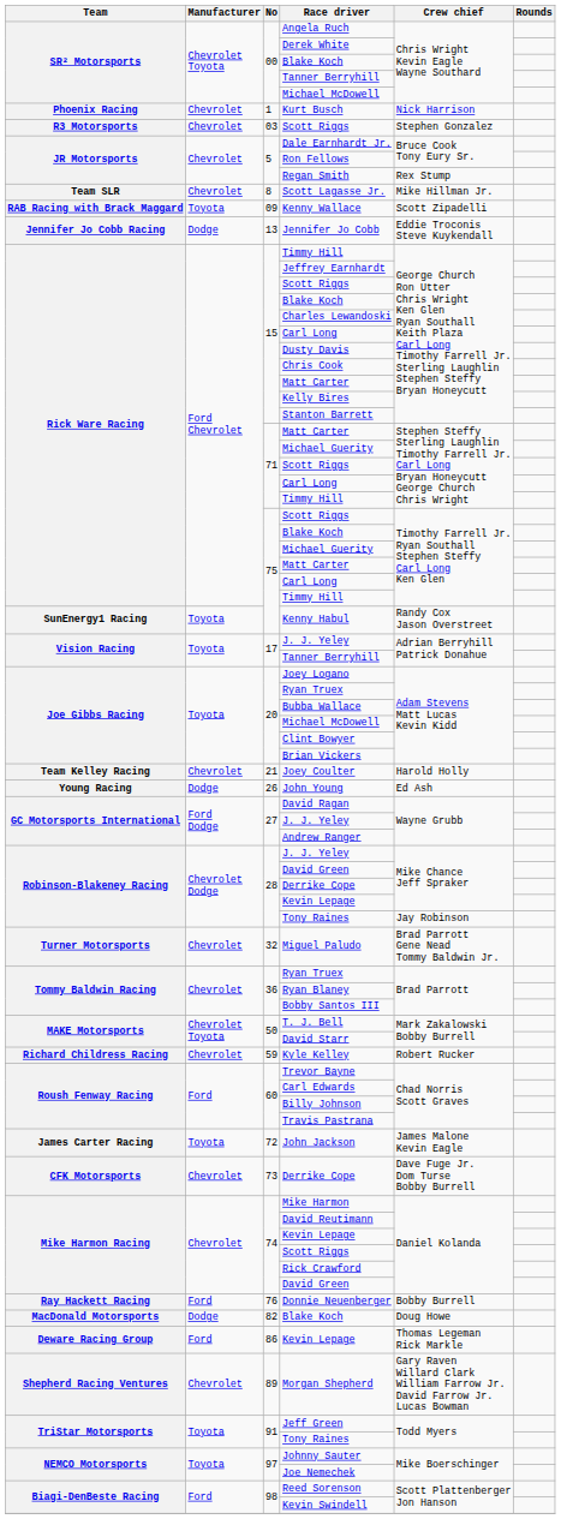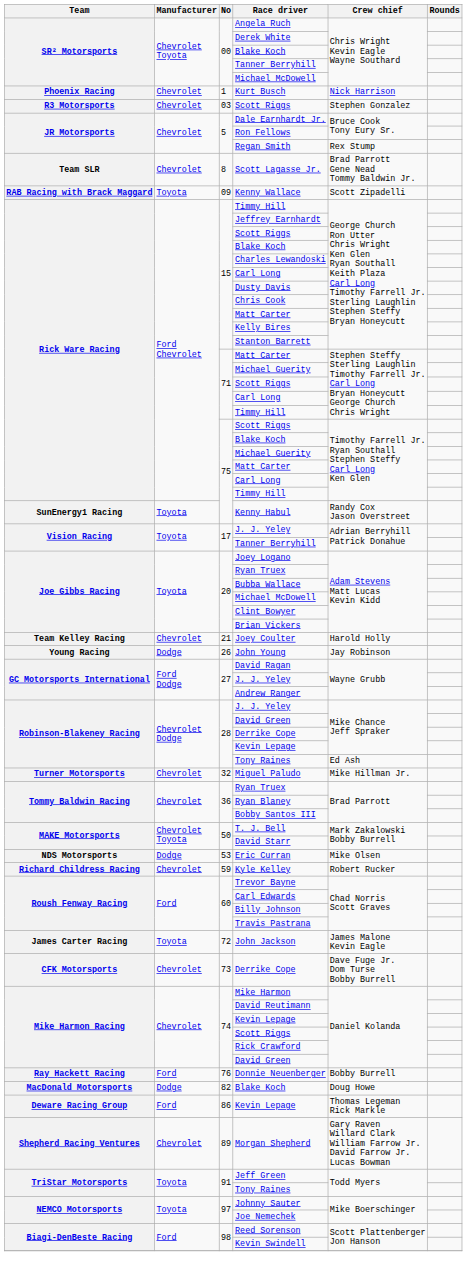 <table class="wikitable" style="font-size: 95%;">
 <tr>
 <th>Team</th>
 <th>Manufacturer</th>
 <th>No</th>
 <th>Race driver</th>
 <th>Crew chief</th>
 <th>Rounds</th>
 </tr>
 <tr>
 <th rowspan=5><a href='#'>SR² Motorsports</a></th>
 <td rowspan=5><a href='#'>Chevrolet</a><br><a href='#'>Toyota</a></td>
 <td rowspan=5>00</td>
 <td><a href='#'>Angela Ruch</a></td>
 <td rowspan=5>Chris Wright <small></small><br>Kevin Eagle <small></small><br>Wayne Southard <small></small></td>
 <td></td>
 </tr>
 <tr>
 <td><a href='#'>Derek White</a></td>
 <td></td>
 </tr>
 <tr>
 <td><a href='#'>Blake Koch</a></td>
 <td></td>
 </tr>
 <tr>
 <td><a href='#'>Tanner Berryhill</a></td>
 <td></td>
 </tr>
 <tr>
 <td><a href='#'>Michael McDowell</a></td>
 <td></td>
 </tr>
 <tr>
 <th><a href='#'>Phoenix Racing</a></th>
 <td><a href='#'>Chevrolet</a></td>
 <td>1</td>
 <td><a href='#'>Kurt Busch</a></td>
 <td><a href='#'>Nick Harrison</a></td>
 <td></td>
 </tr>
 <tr>
 <th><a href='#'>R3 Motorsports</a></th>
 <td><a href='#'>Chevrolet</a></td>
 <td>03</td>
 <td><a href='#'>Scott Riggs</a></td>
 <td>Stephen Gonzalez</td>
 <td></td>
 </tr>
 <tr>
 <th rowspan=3><a href='#'>JR Motorsports</a></th>
 <td rowspan=3><a href='#'>Chevrolet</a></td>
 <td rowspan=3>5</td>
 <td><a href='#'>Dale Earnhardt Jr.</a></td>
 <td rowspan=2>Bruce Cook <small></small><br>Tony Eury Sr. <small></small></td>
 <td></td>
 </tr>
 <tr>
 <td><a href='#'>Ron Fellows</a></td>
 <td></td>
 </tr>
 <tr>
 <td><a href='#'>Regan Smith</a></td>
 <td>Rex Stump</td>
 <td></td>
 </tr>
 <tr>
 <th>Team SLR</th>
 <td><a href='#'>Chevrolet</a></td>
 <td>8</td>
 <td><a href='#'>Scott Lagasse Jr.</a></td>
-<td>Mike Hillman Jr.</td>
+<td>Brad Parrott <small></small><br>Gene Nead <small></small><br>Tommy Baldwin Jr. <small></small></td>
 <td></td>
 </tr>
 <tr>
 <th><a href='#'>RAB Racing with Brack Maggard</a></th>
 <td><a href='#'>Toyota</a></td>
 <td>09</td>
 <td><a href='#'>Kenny Wallace</a></td>
 <td>Scott Zipadelli</td>
-<td></td>
-</tr>
-<tr>
-<th><a href='#'>Jennifer Jo Cobb Racing</a></th>
-<td><a href='#'>Dodge</a></td>
-<td>13</td>
-<td><a href='#'>Jennifer Jo Cobb</a></td>
-<td>Eddie Troconis <small></small><br>Steve Kuykendall <small></small></td>
 <td></td>
 </tr>
 <tr>
 <th rowspan=22><a href='#'>Rick Ware Racing</a></th>
 <td rowspan=22><a href='#'>Ford</a><br><a href='#'>Chevrolet</a></td>
 <td rowspan=11>15</td>
 <td><a href='#'>Timmy Hill</a></td>
 <td rowspan=11>George Church <small></small><br>Ron Utter <small></small><br>Chris Wright <small></small><br>Ken Glen <small></small><br>Ryan Southall <small></small><br>Keith Plaza <small></small><br><a href='#'>Carl Long</a> <small></small><br>Timothy Farrell Jr. <small></small><br>Sterling Laughlin <small></small><br>Stephen Steffy <small></small><br>Bryan Honeycutt <small></small></td>
 <td></td>
 </tr>
 <tr>
 <td><a href='#'>Jeffrey Earnhardt</a></td>
 <td></td>
 </tr>
 <tr>
 <td><a href='#'>Scott Riggs</a></td>
 <td></td>
 </tr>
 <tr>
 <td><a href='#'>Blake Koch</a></td>
 <td></td>
 </tr>
 <tr>
 <td><a href='#'>Charles Lewandoski</a></td>
 <td></td>
 </tr>
 <tr>
 <td><a href='#'>Carl Long</a></td>
 <td></td>
 </tr>
 <tr>
 <td><a href='#'>Dusty Davis</a></td>
 <td></td>
 </tr>
 <tr>
 <td><a href='#'>Chris Cook</a></td>
 <td></td>
 </tr>
 <tr>
 <td><a href='#'>Matt Carter</a></td>
 <td></td>
 </tr>
 <tr>
 <td><a href='#'>Kelly Bires</a></td>
 <td></td>
 </tr>
 <tr>
 <td><a href='#'>Stanton Barrett</a></td>
 <td></td>
 </tr>
 <tr>
 <td rowspan=5>71</td>
 <td><a href='#'>Matt Carter</a></td>
 <td rowspan=5>Stephen Steffy <small></small><br>Sterling Laughlin <small></small><br>Timothy Farrell Jr. <small></small><br><a href='#'>Carl Long</a> <small></small><br>Bryan Honeycutt <small></small><br>George Church <small></small><br>Chris Wright <small></small></td>
 <td></td>
 </tr>
 <tr>
 <td><a href='#'>Michael Guerity</a></td>
 <td></td>
 </tr>
 <tr>
 <td><a href='#'>Scott Riggs</a></td>
 <td></td>
 </tr>
 <tr>
 <td><a href='#'>Carl Long</a></td>
 <td></td>
 </tr>
 <tr>
 <td><a href='#'>Timmy Hill</a></td>
 <td></td>
 </tr>
 <tr>
 <td rowspan=7>75</td>
 <td><a href='#'>Scott Riggs</a></td>
 <td rowspan=6>Timothy Farrell Jr. <small></small><br>Ryan Southall <small></small><br>Stephen Steffy <small></small><br><a href='#'>Carl Long</a> <small></small><br>Ken Glen <small></small></td>
 <td></td>
 </tr>
 <tr>
 <td><a href='#'>Blake Koch</a></td>
 <td></td>
 </tr>
 <tr>
 <td><a href='#'>Michael Guerity</a></td>
 <td></td>
 </tr>
 <tr>
 <td><a href='#'>Matt Carter</a></td>
 <td></td>
 </tr>
 <tr>
 <td><a href='#'>Carl Long</a></td>
 <td></td>
 </tr>
 <tr>
 <td><a href='#'>Timmy Hill</a></td>
 <td></td>
 </tr>
 <tr>
 <th>SunEnergy1 Racing</th>
 <td><a href='#'>Toyota</a></td>
 <td><a href='#'>Kenny Habul</a></td>
 <td>Randy Cox <small></small><br>Jason Overstreet <small></small></td>
 <td></td>
 </tr>
 <tr>
 <th rowspan=2><a href='#'>Vision Racing</a></th>
 <td rowspan=2><a href='#'>Toyota</a></td>
 <td rowspan=2>17</td>
 <td><a href='#'>J. J. Yeley</a></td>
 <td rowspan=2>Adrian Berryhill <small></small><br>Patrick Donahue <small></small></td>
 <td></td>
 </tr>
 <tr>
 <td><a href='#'>Tanner Berryhill</a></td>
 <td></td>
 </tr>
 <tr>
 <th rowspan=6><a href='#'>Joe Gibbs Racing</a></th>
 <td rowspan=6><a href='#'>Toyota</a></td>
 <td rowspan=6>20</td>
 <td><a href='#'>Joey Logano</a></td>
 <td rowspan=6><a href='#'>Adam Stevens</a> <small></small><br>Matt Lucas <small></small><br>Kevin Kidd <small></small></td>
 <td></td>
 </tr>
 <tr>
 <td><a href='#'>Ryan Truex</a></td>
 <td></td>
 </tr>
 <tr>
 <td><a href='#'>Bubba Wallace</a></td>
 <td></td>
 </tr>
 <tr>
 <td><a href='#'>Michael McDowell</a></td>
 <td></td>
 </tr>
 <tr>
 <td><a href='#'>Clint Bowyer</a></td>
 <td></td>
 </tr>
 <tr>
 <td><a href='#'>Brian Vickers</a></td>
 <td></td>
 </tr>
 <tr>
 <th>Team Kelley Racing</th>
 <td><a href='#'>Chevrolet</a></td>
 <td>21</td>
 <td><a href='#'>Joey Coulter</a></td>
 <td>Harold Holly</td>
 <td></td>
 </tr>
 <tr>
 <th>Young Racing</th>
 <td><a href='#'>Dodge</a></td>
 <td>26</td>
 <td><a href='#'>John Young</a></td>
-<td>Ed Ash</td>
+<td>Jay Robinson</td>
 <td></td>
 </tr>
 <tr>
 <th rowspan=3><a href='#'>GC Motorsports International</a></th>
 <td rowspan=3><a href='#'>Ford</a><br><a href='#'>Dodge</a></td>
 <td rowspan=3>27</td>
 <td><a href='#'>David Ragan</a></td>
 <td rowspan=3>Wayne Grubb</td>
 <td></td>
 </tr>
 <tr>
 <td><a href='#'>J. J. Yeley</a></td>
 <td></td>
 </tr>
 <tr>
 <td><a href='#'>Andrew Ranger</a></td>
 <td></td>
 </tr>
 <tr>
 <th rowspan=5><a href='#'>Robinson-Blakeney Racing</a></th>
 <td rowspan=5><a href='#'>Chevrolet</a><br><a href='#'>Dodge</a></td>
 <td rowspan=5>28</td>
 <td><a href='#'>J. J. Yeley</a></td>
 <td rowspan=4>Mike Chance <small></small><br>Jeff Spraker <small></small></td>
 <td></td>
 </tr>
 <tr>
 <td><a href='#'>David Green</a></td>
 <td></td>
 </tr>
 <tr>
 <td><a href='#'>Derrike Cope</a></td>
 <td></td>
 </tr>
 <tr>
 <td><a href='#'>Kevin Lepage</a></td>
 <td></td>
 </tr>
 <tr>
 <td><a href='#'>Tony Raines</a></td>
-<td>Jay Robinson</td>
+<td>Ed Ash</td>
 <td></td>
 </tr>
 <tr>
 <th><a href='#'>Turner Motorsports</a></th>
 <td><a href='#'>Chevrolet</a></td>
 <td>32</td>
 <td><a href='#'>Miguel Paludo</a></td>
-<td>Brad Parrott <small></small><br>Gene Nead <small></small><br>Tommy Baldwin Jr. <small></small></td>
+<td>Mike Hillman Jr.</td>
 <td></td>
 </tr>
 <tr>
 <th rowspan=3><a href='#'>Tommy Baldwin Racing</a></th>
 <td rowspan=3><a href='#'>Chevrolet</a></td>
 <td rowspan=3>36</td>
 <td><a href='#'>Ryan Truex</a></td>
 <td rowspan=3>Brad Parrott</td>
 <td></td>
 </tr>
 <tr>
 <td><a href='#'>Ryan Blaney</a></td>
 <td></td>
 </tr>
 <tr>
 <td><a href='#'>Bobby Santos III</a></td>
 <td></td>
 </tr>
 <tr>
 <th rowspan=2><a href='#'>MAKE Motorsports</a></th>
 <td rowspan=2><a href='#'>Chevrolet</a><br><a href='#'>Toyota</a></td>
 <td rowspan=2>50</td>
 <td><a href='#'>T. J. Bell</a></td>
 <td rowspan=2>Mark Zakalowski <small></small><br>Bobby Burrell <small></small></td>
 <td></td>
 </tr>
 <tr>
 <td><a href='#'>David Starr</a></td>
+<td></td>
+</tr>
+<tr>
+<th>NDS Motorsports</th>
+<td><a href='#'>Dodge</a></td>
+<td>53</td>
+<td><a href='#'>Eric Curran</a></td>
+<td>Mike Olsen</td>
 <td></td>
 </tr>
 <tr>
 <th><a href='#'>Richard Childress Racing</a></th>
 <td><a href='#'>Chevrolet</a></td>
 <td>59</td>
 <td><a href='#'>Kyle Kelley</a></td>
 <td>Robert Rucker</td>
 <td></td>
 </tr>
 <tr>
 <th rowspan=4><a href='#'>Roush Fenway Racing</a></th>
 <td rowspan=4><a href='#'>Ford</a></td>
 <td rowspan=4>60</td>
 <td><a href='#'>Trevor Bayne</a></td>
 <td rowspan=4>Chad Norris <small></small><br>Scott Graves <small></small></td>
 <td></td>
 </tr>
 <tr>
 <td><a href='#'>Carl Edwards</a></td>
 <td></td>
 </tr>
 <tr>
 <td><a href='#'>Billy Johnson</a></td>
 <td></td>
 </tr>
 <tr>
 <td><a href='#'>Travis Pastrana</a></td>
 <td></td>
 </tr>
 <tr>
 <th>James Carter Racing</th>
 <td><a href='#'>Toyota</a></td>
 <td>72</td>
 <td><a href='#'>John Jackson</a></td>
 <td>James Malone <small></small><br>Kevin Eagle <small></small></td>
 <td></td>
 </tr>
 <tr>
 <th><a href='#'>CFK Motorsports</a></th>
 <td><a href='#'>Chevrolet</a></td>
 <td>73</td>
 <td><a href='#'>Derrike Cope</a></td>
 <td>Dave Fuge Jr. <small></small><br>Dom Turse <small></small><br>Bobby Burrell <small></small></td>
 <td></td>
 </tr>
 <tr>
 <th rowspan=6><a href='#'>Mike Harmon Racing</a></th>
 <td rowspan=6><a href='#'>Chevrolet</a></td>
 <td rowspan=6>74</td>
 <td><a href='#'>Mike Harmon</a></td>
 <td rowspan=6>Daniel Kolanda</td>
 <td></td>
 </tr>
 <tr>
 <td><a href='#'>David Reutimann</a></td>
 <td></td>
 </tr>
 <tr>
 <td><a href='#'>Kevin Lepage</a></td>
 <td></td>
 </tr>
 <tr>
 <td><a href='#'>Scott Riggs</a></td>
 <td></td>
 </tr>
 <tr>
 <td><a href='#'>Rick Crawford</a></td>
 <td></td>
 </tr>
 <tr>
 <td><a href='#'>David Green</a></td>
 <td></td>
 </tr>
 <tr>
 <th><a href='#'>Ray Hackett Racing</a></th>
 <td><a href='#'>Ford</a></td>
 <td>76</td>
 <td><a href='#'>Donnie Neuenberger</a></td>
 <td>Bobby Burrell</td>
 <td></td>
 </tr>
 <tr>
 <th><a href='#'>MacDonald Motorsports</a></th>
 <td><a href='#'>Dodge</a></td>
 <td>82</td>
 <td><a href='#'>Blake Koch</a></td>
 <td>Doug Howe</td>
 <td></td>
 </tr>
 <tr>
 <th><a href='#'>Deware Racing Group</a></th>
 <td><a href='#'>Ford</a></td>
 <td>86</td>
 <td><a href='#'>Kevin Lepage</a></td>
 <td>Thomas Legeman <small></small><br>Rick Markle <small></small></td>
 <td></td>
 </tr>
 <tr>
 <th><a href='#'>Shepherd Racing Ventures</a></th>
 <td><a href='#'>Chevrolet</a></td>
 <td>89</td>
 <td><a href='#'>Morgan Shepherd</a></td>
 <td>Gary Raven <small></small><br>Willard Clark <small></small><br>William Farrow Jr. <small></small><br>David Farrow Jr. <small></small><br>Lucas Bowman <small></small></td>
 <td></td>
 </tr>
 <tr>
 <th rowspan=2><a href='#'>TriStar Motorsports</a></th>
 <td rowspan=2><a href='#'>Toyota</a></td>
 <td rowspan=2>91</td>
 <td><a href='#'>Jeff Green</a></td>
 <td rowspan=2>Todd Myers</td>
 <td></td>
 </tr>
 <tr>
 <td><a href='#'>Tony Raines</a></td>
 <td></td>
 </tr>
 <tr>
 <th rowspan=2><a href='#'>NEMCO Motorsports</a></th>
 <td rowspan=2><a href='#'>Toyota</a></td>
 <td rowspan=2>97</td>
 <td><a href='#'>Johnny Sauter</a></td>
 <td rowspan=2>Mike Boerschinger</td>
 <td></td>
 </tr>
 <tr>
 <td><a href='#'>Joe Nemechek</a></td>
 <td></td>
 </tr>
 <tr>
 <th rowspan=2><a href='#'>Biagi-DenBeste Racing</a></th>
 <td rowspan=2><a href='#'>Ford</a></td>
 <td rowspan=2>98</td>
 <td><a href='#'>Reed Sorenson</a></td>
 <td rowspan=2>Scott Plattenberger <small></small><br>Jon Hanson <small></small></td>
 <td></td>
 </tr>
 <tr>
 <td><a href='#'>Kevin Swindell</a></td>
 <td></td>
 </tr>
 <tr>
 </tr>
 </table>
